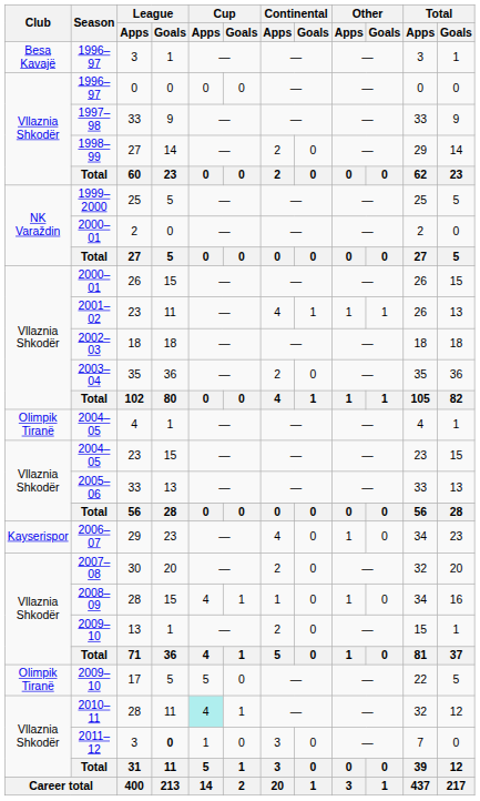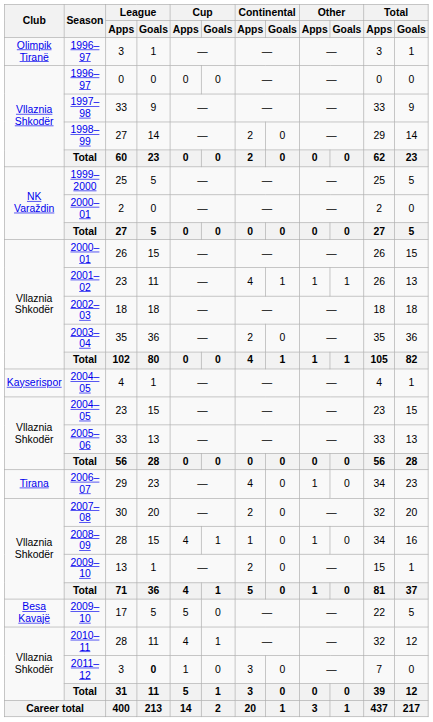 <table class="wikitable" style="text-align:center">
 <tr>
 <th rowspan="2">Club</th>
 <th rowspan="2">Season</th>
 <th colspan="2">League</th>
 <th colspan="2">Cup</th>
 <th colspan="2">Continental</th>
 <th colspan="2">Other</th>
 <th colspan="2">Total</th>
 </tr>
 <tr>
 <th>Apps</th>
 <th>Goals</th>
 <th>Apps</th>
 <th>Goals</th>
 <th>Apps</th>
 <th>Goals</th>
 <th>Apps</th>
 <th>Goals</th>
 <th>Apps</th>
 <th>Goals</th>
 </tr>
 <tr>
-<td><a href='#'>Besa Kavajë</a></td>
+<td><a href='#'>Olimpik Tiranë</a></td>
 <td><a href='#'>1996–97</a></td>
 <td>3</td>
 <td>1</td>
 <td colspan="2">—</td>
 <td colspan="2">—</td>
 <td colspan="2">—</td>
 <td>3</td>
 <td>1</td>
 </tr>
 <tr>
 <td rowspan="4"><a href='#'>Vllaznia Shkodër</a></td>
 <td><a href='#'>1996–97</a></td>
 <td>0</td>
 <td>0</td>
 <td>0</td>
 <td>0</td>
 <td colspan="2">—</td>
 <td colspan="2">—</td>
 <td>0</td>
 <td>0</td>
 </tr>
 <tr>
 <td><a href='#'>1997–98</a></td>
 <td>33</td>
 <td>9</td>
 <td colspan="2">—</td>
 <td colspan="2">—</td>
 <td colspan="2">—</td>
 <td>33</td>
 <td>9</td>
 </tr>
 <tr>
 <td><a href='#'>1998–99</a></td>
 <td>27</td>
 <td>14</td>
 <td colspan="2">—</td>
 <td>2</td>
 <td>0</td>
 <td colspan="2">—</td>
 <td>29</td>
 <td>14</td>
 </tr>
 <tr>
 <th>Total</th>
 <th>60</th>
 <th>23</th>
 <th>0</th>
 <th>0</th>
 <th>2</th>
 <th>0</th>
 <th>0</th>
 <th>0</th>
 <th>62</th>
 <th>23</th>
 </tr>
 <tr>
 <td rowspan="3"><a href='#'>NK Varaždin</a></td>
 <td><a href='#'>1999–2000</a></td>
 <td>25</td>
 <td>5</td>
 <td colspan="2">—</td>
 <td colspan="2">—</td>
 <td colspan="2">—</td>
 <td>25</td>
 <td>5</td>
 </tr>
 <tr>
 <td><a href='#'>2000–01</a></td>
 <td>2</td>
 <td>0</td>
 <td colspan="2">—</td>
 <td colspan="2">—</td>
 <td colspan="2">—</td>
 <td>2</td>
 <td>0</td>
 </tr>
 <tr>
 <th>Total</th>
 <th>27</th>
 <th>5</th>
 <th>0</th>
 <th>0</th>
 <th>0</th>
 <th>0</th>
 <th>0</th>
 <th>0</th>
 <th>27</th>
 <th>5</th>
 </tr>
 <tr>
 <td rowspan="5">Vllaznia Shkodër</td>
 <td><a href='#'>2000–01</a></td>
 <td>26</td>
 <td>15</td>
 <td colspan="2">—</td>
 <td colspan="2">—</td>
 <td colspan="2">—</td>
 <td>26</td>
 <td>15</td>
 </tr>
 <tr>
 <td><a href='#'>2001–02</a></td>
 <td>23</td>
 <td>11</td>
 <td colspan="2">—</td>
 <td>4</td>
 <td>1</td>
 <td>1</td>
 <td>1</td>
 <td>26</td>
 <td>13</td>
 </tr>
 <tr>
 <td><a href='#'>2002–03</a></td>
 <td>18</td>
 <td>18</td>
 <td colspan="2">—</td>
 <td colspan="2">—</td>
 <td colspan="2">—</td>
 <td>18</td>
 <td>18</td>
 </tr>
 <tr>
 <td><a href='#'>2003–04</a></td>
 <td>35</td>
 <td>36</td>
 <td colspan="2">—</td>
 <td>2</td>
 <td>0</td>
 <td colspan="2">—</td>
 <td>35</td>
 <td>36</td>
 </tr>
 <tr>
 <th>Total</th>
 <th>102</th>
 <th>80</th>
 <th>0</th>
 <th>0</th>
 <th>4</th>
 <th>1</th>
 <th>1</th>
 <th>1</th>
 <th>105</th>
 <th>82</th>
 </tr>
 <tr>
-<td><a href='#'>Olimpik Tiranë</a></td>
+<td><a href='#'>Kayserispor</a></td>
 <td><a href='#'>2004–05</a></td>
 <td>4</td>
 <td>1</td>
 <td colspan="2">—</td>
 <td colspan="2">—</td>
 <td colspan="2">—</td>
 <td>4</td>
 <td>1</td>
 </tr>
 <tr>
 <td rowspan="3">Vllaznia Shkodër</td>
 <td><a href='#'>2004–05</a></td>
 <td>23</td>
 <td>15</td>
 <td colspan="2">—</td>
 <td colspan="2">—</td>
 <td colspan="2">—</td>
 <td>23</td>
 <td>15</td>
 </tr>
 <tr>
 <td><a href='#'>2005–06</a></td>
 <td>33</td>
 <td>13</td>
 <td colspan="2">—</td>
 <td colspan="2">—</td>
 <td colspan="2">—</td>
 <td>33</td>
 <td>13</td>
 </tr>
 <tr>
 <th>Total</th>
 <th>56</th>
 <th>28</th>
 <th>0</th>
 <th>0</th>
 <th>0</th>
 <th>0</th>
 <th>0</th>
 <th>0</th>
 <th>56</th>
 <th>28</th>
 </tr>
 <tr>
-<td><a href='#'>Kayserispor</a></td>
+<td><a href='#'>Tirana</a></td>
 <td><a href='#'>2006–07</a></td>
 <td>29</td>
 <td>23</td>
 <td colspan="2">—</td>
 <td>4</td>
 <td>0</td>
 <td>1</td>
 <td>0</td>
 <td>34</td>
 <td>23</td>
 </tr>
 <tr>
 <td rowspan="4">Vllaznia Shkodër</td>
 <td><a href='#'>2007–08</a></td>
 <td>30</td>
 <td>20</td>
 <td colspan="2">—</td>
 <td>2</td>
 <td>0</td>
 <td colspan="2">—</td>
 <td>32</td>
 <td>20</td>
 </tr>
 <tr>
 <td><a href='#'>2008–09</a></td>
 <td>28</td>
 <td>15</td>
 <td>4</td>
 <td>1</td>
 <td>1</td>
 <td>0</td>
 <td>1</td>
 <td>0</td>
 <td>34</td>
 <td>16</td>
 </tr>
 <tr>
 <td><a href='#'>2009–10</a></td>
 <td>13</td>
 <td>1</td>
 <td colspan="2">—</td>
 <td>2</td>
 <td>0</td>
 <td colspan="2">—</td>
 <td>15</td>
 <td>1</td>
 </tr>
 <tr>
 <th>Total</th>
 <th>71</th>
 <th>36</th>
 <th>4</th>
 <th>1</th>
 <th>5</th>
 <th>0</th>
 <th>1</th>
 <th>0</th>
 <th>81</th>
 <th>37</th>
 </tr>
 <tr>
-<td><a href='#'>Olimpik Tiranë</a></td>
+<td><a href='#'>Besa Kavajë</a></td>
 <td><a href='#'>2009–10</a></td>
 <td>17</td>
 <td>5</td>
 <td>5</td>
 <td>0</td>
 <td colspan="2">—</td>
 <td colspan="2">—</td>
 <td>22</td>
 <td>5</td>
 </tr>
 <tr>
 <td rowspan="3">Vllaznia Shkodër</td>
 <td><a href='#'>2010–11</a></td>
 <td>28</td>
 <td>11</td>
-<td style="background: paleturquoise;">4</td>
+<td>4</td>
 <td>1</td>
 <td colspan="2">—</td>
 <td colspan="2">—</td>
 <td>32</td>
 <td>12</td>
 </tr>
 <tr>
 <td><a href='#'>2011–12</a></td>
 <td>3</td>
 <td><strong>0</strong></td>
 <td>1</td>
 <td>0</td>
 <td>3</td>
 <td>0</td>
 <td colspan="2">—</td>
 <td>7</td>
 <td>0</td>
 </tr>
 <tr>
 <th>Total</th>
 <th>31</th>
 <th>11</th>
 <th>5</th>
 <th>1</th>
 <th>3</th>
 <th>0</th>
 <th>0</th>
 <th>0</th>
 <th>39</th>
 <th>12</th>
 </tr>
 <tr>
 <th colspan="2">Career total</th>
 <th>400</th>
 <th>213</th>
 <th>14</th>
 <th>2</th>
 <th>20</th>
 <th>1</th>
 <th>3</th>
 <th>1</th>
 <th>437</th>
 <th>217</th>
 </tr>
 </table>
